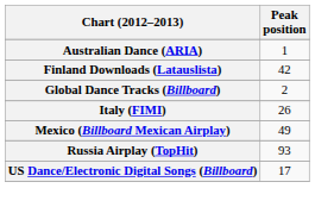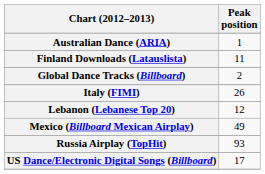 <table class="wikitable sortable plainrowheaders" style="text-align:center">
 <tr>
 <th scope="col">Chart (2012–2013)</th>
 <th scope="col">Peak<br> position</th>
 </tr>
 <tr>
 </tr>
 <tr>
 <th scope="row">Australian Dance (<a href='#'>ARIA</a>)</th>
 <td>1</td>
 </tr>
 <tr>
 </tr>
 <tr>
 </tr>
 <tr>
 </tr>
 <tr>
 </tr>
 <tr>
 </tr>
 <tr>
 </tr>
 <tr>
 <th scope="row">Finland Downloads (<a href='#'>Latauslista</a>)</th>
-<td>42</td>
+<td>11</td>
 </tr>
 <tr>
 </tr>
 <tr>
 </tr>
 <tr>
 <th scope="row">Global Dance Tracks (<em><a href='#'>Billboard</a></em>)</th>
 <td>2</td>
 </tr>
 <tr>
 </tr>
 <tr>
 </tr>
 <tr>
 <th scope="row">Italy (<a href='#'>FIMI</a>)</th>
 <td>26</td>
 </tr>
 <tr>
+</tr>
+<tr>
+<th scope="row">Lebanon (<a href='#'>Lebanese Top 20</a>)</th>
+<td>12</td>
 </tr>
 <tr>
 <th scope="row">Mexico (<a href='#'><em>Billboard</em> Mexican Airplay</a>)</th>
 <td>49</td>
 </tr>
 <tr>
 </tr>
 <tr>
 </tr>
 <tr>
 <th scope="row">Russia Airplay (<a href='#'>TopHit</a>)</th>
 <td>93</td>
 </tr>
 <tr>
 </tr>
 <tr>
 </tr>
 <tr>
 </tr>
 <tr>
 </tr>
 <tr>
 </tr>
 <tr>
 <th scope="row">US <a href='#'>Dance/Electronic Digital Songs</a> (<em><a href='#'>Billboard</a></em>)</th>
 <td>17</td>
 </tr>
 <tr>
 </tr>
 </table>
